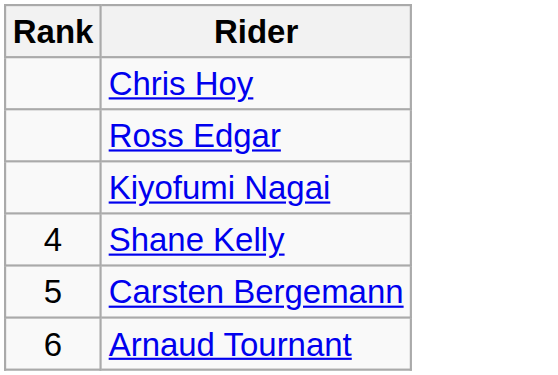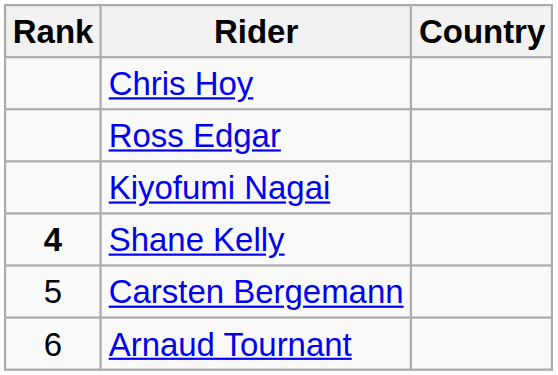 <table class="wikitable sortable" style="font-size:95%" style="width:25em;">
 <tr>
 <th>Rank</th>
 <th>Rider</th>
+<th>Country</th>
 </tr>
 <tr>
 <td align=center></td>
 <td><a href='#'>Chris Hoy</a></td>
+<td></td>
 </tr>
 <tr>
 <td align=center></td>
 <td><a href='#'>Ross Edgar</a></td>
+<td></td>
 </tr>
 <tr>
 <td align=center></td>
 <td><a href='#'>Kiyofumi Nagai</a></td>
+<td></td>
 </tr>
 <tr>
-<td align=center>4</td>
+<td align=center><strong>4</strong></td>
 <td><a href='#'>Shane Kelly</a></td>
+<td></td>
 </tr>
 <tr>
 <td align=center>5</td>
 <td><a href='#'>Carsten Bergemann</a></td>
+<td></td>
 </tr>
 <tr>
 <td align=center>6</td>
 <td><a href='#'>Arnaud Tournant</a></td>
+<td></td>
 </tr>
 </table>
